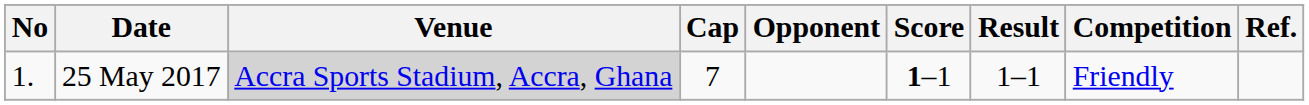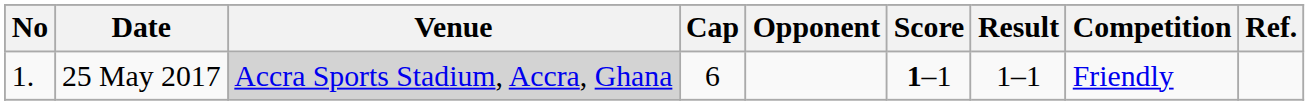 <table class="wikitable" style="font-size:">
 <tr>
 <th>No</th>
 <th>Date</th>
 <th>Venue</th>
 <th>Cap</th>
 <th>Opponent</th>
 <th>Score</th>
 <th>Result</th>
 <th>Competition</th>
 <th>Ref.</th>
 </tr>
 <tr>
 <td>1.</td>
 <td>25 May 2017</td>
 <td style="background: lightgrey;"><a href='#'>Accra Sports Stadium</a>, <a href='#'>Accra</a>, <a href='#'>Ghana</a></td>
-<td align=center>7</td>
+<td align=center>6</td>
 <td></td>
 <td align=center><strong>1</strong>–1</td>
 <td align=center>1–1</td>
 <td><a href='#'>Friendly</a></td>
 <td></td>
 </tr>
 </table>
